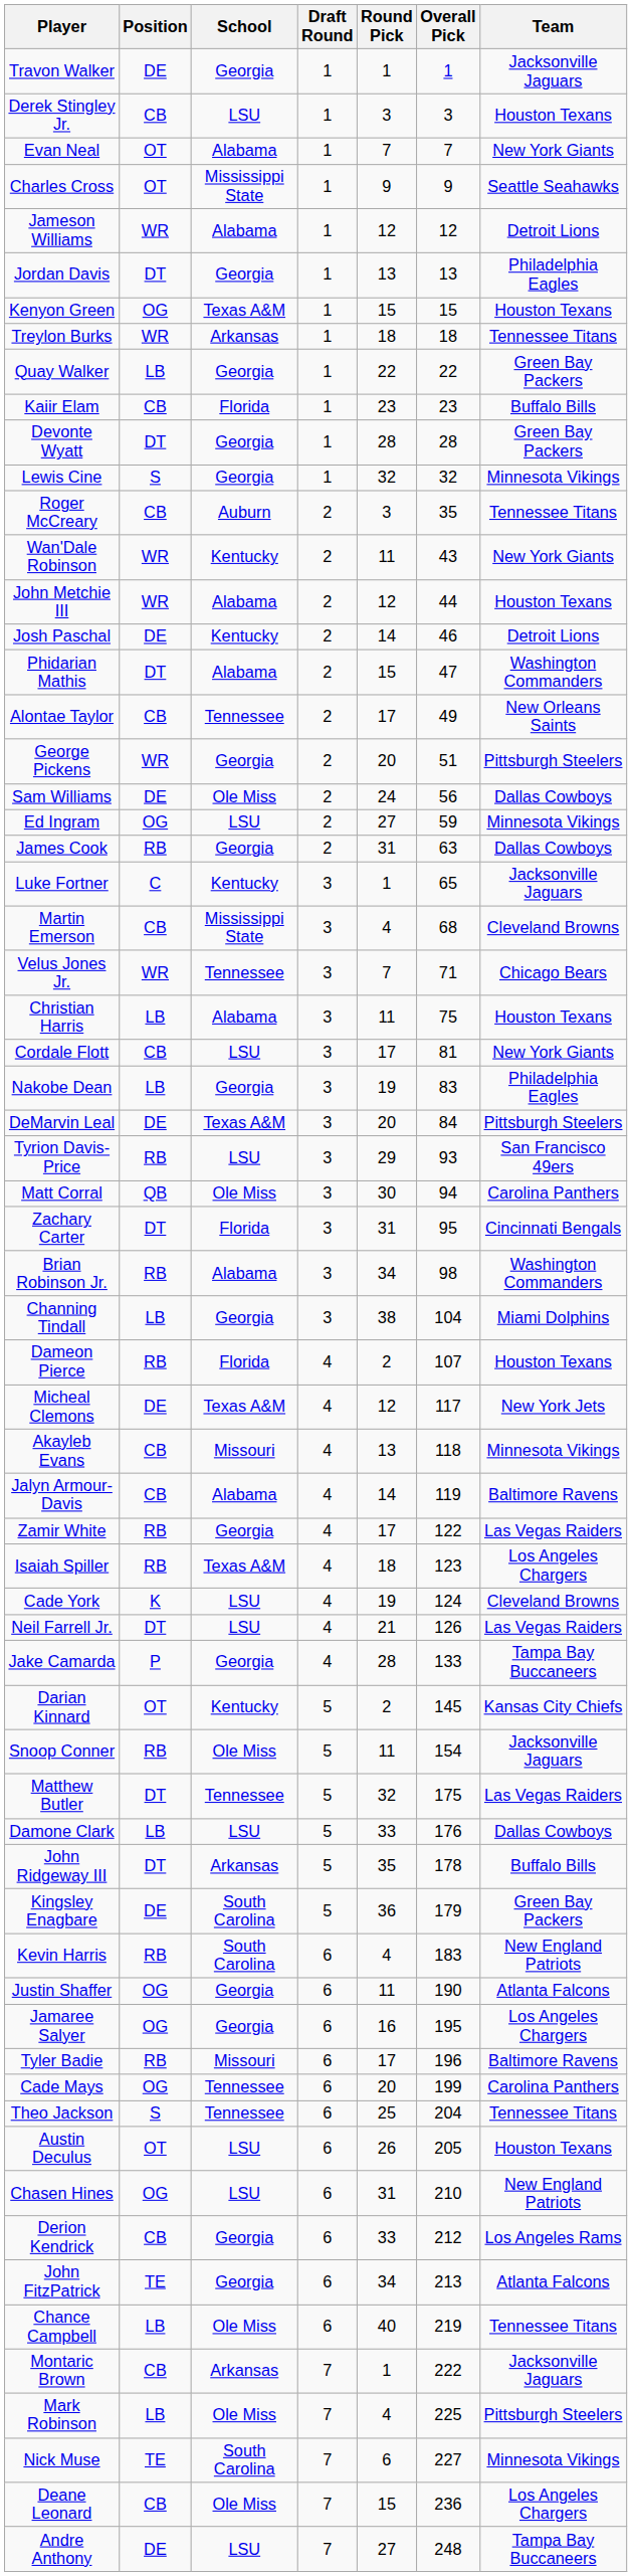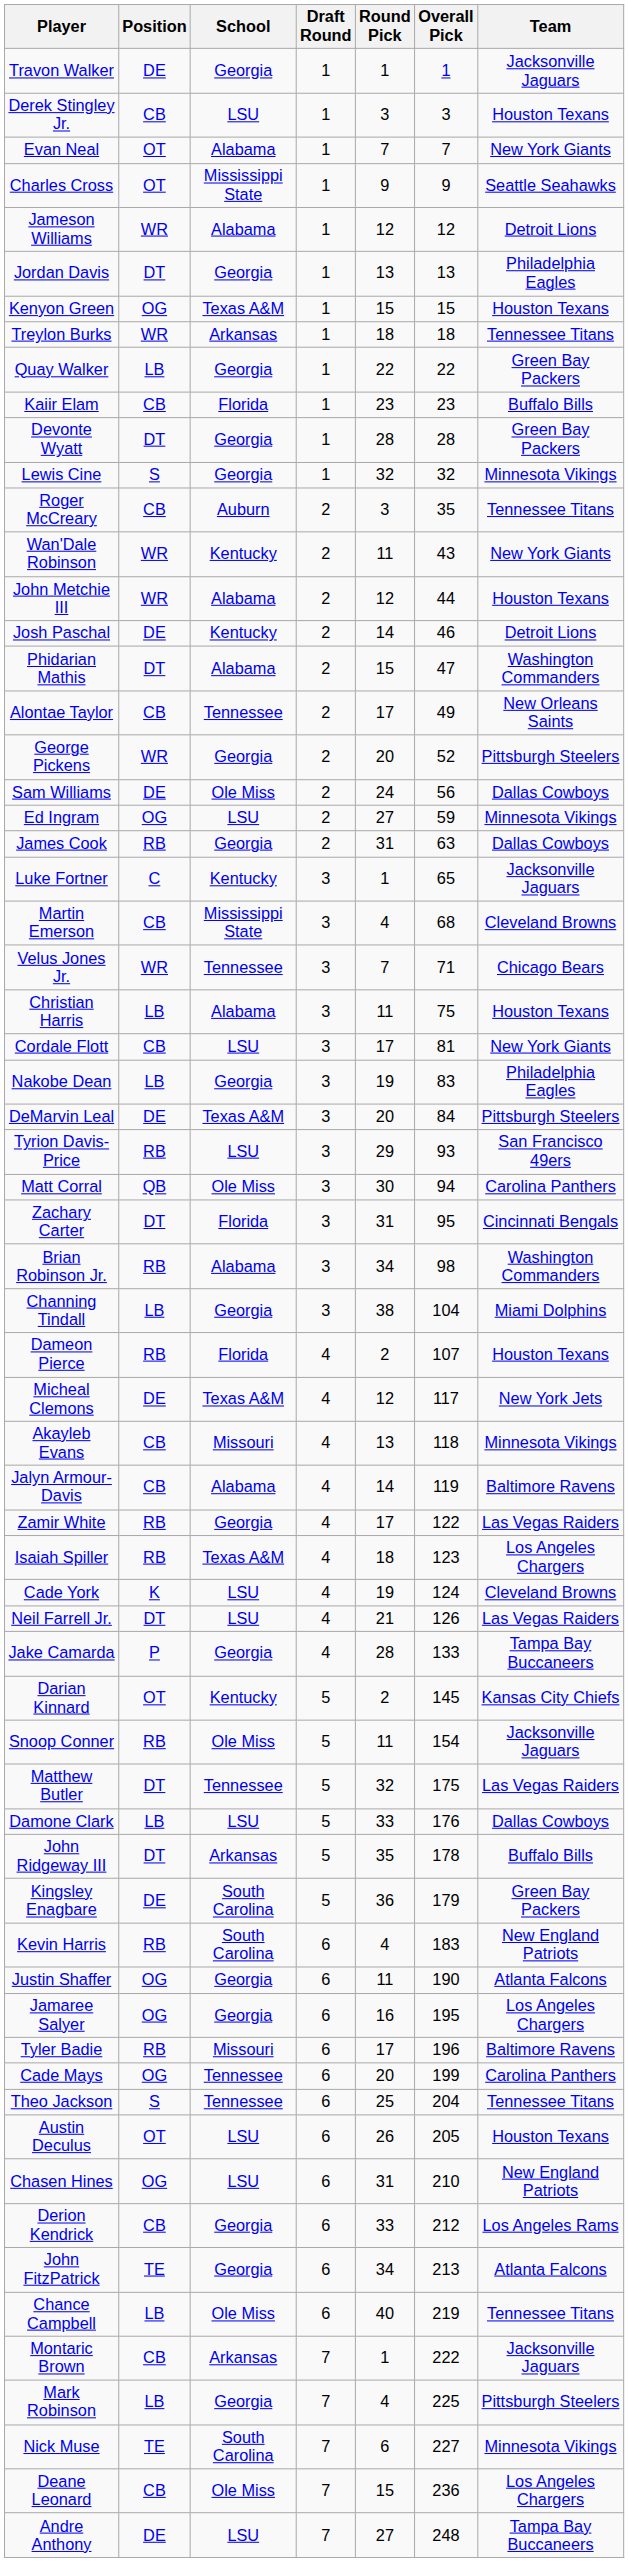 <table class="wikitable sortable" border="1" style="text-align: center;">
 <tr>
 <th>Player</th>
 <th>Position</th>
 <th>School</th>
 <th>Draft<br>Round</th>
 <th>Round<br>Pick</th>
 <th>Overall<br>Pick</th>
 <th>Team</th>
 </tr>
 <tr>
 <td><a href='#'>Travon Walker</a></td>
 <td><a href='#'>DE</a></td>
 <td><a href='#'>Georgia</a></td>
 <td>1</td>
 <td>1</td>
 <td><a href='#'>1</a></td>
 <td><a href='#'>Jacksonville Jaguars</a></td>
 </tr>
 <tr>
 <td><a href='#'>Derek Stingley Jr.</a></td>
 <td><a href='#'>CB</a></td>
 <td><a href='#'>LSU</a></td>
 <td>1</td>
 <td>3</td>
 <td>3</td>
 <td><a href='#'>Houston Texans</a></td>
 </tr>
 <tr>
 <td><a href='#'>Evan Neal</a></td>
 <td><a href='#'>OT</a></td>
 <td><a href='#'>Alabama</a></td>
 <td>1</td>
 <td>7</td>
 <td>7</td>
 <td><a href='#'>New York Giants</a></td>
 </tr>
 <tr>
 <td><a href='#'>Charles Cross</a></td>
 <td><a href='#'>OT</a></td>
 <td><a href='#'>Mississippi State</a></td>
 <td>1</td>
 <td>9</td>
 <td>9</td>
 <td><a href='#'>Seattle Seahawks</a></td>
 </tr>
 <tr>
 <td><a href='#'>Jameson Williams</a></td>
 <td><a href='#'>WR</a></td>
 <td><a href='#'>Alabama</a></td>
 <td>1</td>
 <td>12</td>
 <td>12</td>
 <td><a href='#'>Detroit Lions</a></td>
 </tr>
 <tr>
 <td><a href='#'>Jordan Davis</a></td>
 <td><a href='#'>DT</a></td>
 <td><a href='#'>Georgia</a></td>
 <td>1</td>
 <td>13</td>
 <td>13</td>
 <td><a href='#'>Philadelphia Eagles</a></td>
 </tr>
 <tr>
 <td><a href='#'>Kenyon Green</a></td>
 <td><a href='#'>OG</a></td>
 <td><a href='#'>Texas A&M</a></td>
 <td>1</td>
 <td>15</td>
 <td>15</td>
 <td><a href='#'>Houston Texans</a></td>
 </tr>
 <tr>
 <td><a href='#'>Treylon Burks</a></td>
 <td><a href='#'>WR</a></td>
 <td><a href='#'>Arkansas</a></td>
 <td>1</td>
 <td>18</td>
 <td>18</td>
 <td><a href='#'>Tennessee Titans</a></td>
 </tr>
 <tr>
 <td><a href='#'>Quay Walker</a></td>
 <td><a href='#'>LB</a></td>
 <td><a href='#'>Georgia</a></td>
 <td>1</td>
 <td>22</td>
 <td>22</td>
 <td><a href='#'>Green Bay Packers</a></td>
 </tr>
 <tr>
 <td><a href='#'>Kaiir Elam</a></td>
 <td><a href='#'>CB</a></td>
 <td><a href='#'>Florida</a></td>
 <td>1</td>
 <td>23</td>
 <td>23</td>
 <td><a href='#'>Buffalo Bills</a></td>
 </tr>
 <tr>
 <td><a href='#'>Devonte Wyatt</a></td>
 <td><a href='#'>DT</a></td>
 <td><a href='#'>Georgia</a></td>
 <td>1</td>
 <td>28</td>
 <td>28</td>
 <td><a href='#'>Green Bay Packers</a></td>
 </tr>
 <tr>
 <td><a href='#'>Lewis Cine</a></td>
 <td><a href='#'>S</a></td>
 <td><a href='#'>Georgia</a></td>
 <td>1</td>
 <td>32</td>
 <td>32</td>
 <td><a href='#'>Minnesota Vikings</a></td>
 </tr>
 <tr>
 <td><a href='#'>Roger McCreary</a></td>
 <td><a href='#'>CB</a></td>
 <td><a href='#'>Auburn</a></td>
 <td>2</td>
 <td>3</td>
 <td>35</td>
 <td><a href='#'>Tennessee Titans</a></td>
 </tr>
 <tr>
 <td><a href='#'>Wan'Dale Robinson</a></td>
 <td><a href='#'>WR</a></td>
 <td><a href='#'>Kentucky</a></td>
 <td>2</td>
 <td>11</td>
 <td>43</td>
 <td><a href='#'>New York Giants</a></td>
 </tr>
 <tr>
 <td><a href='#'>John Metchie III</a></td>
 <td><a href='#'>WR</a></td>
 <td><a href='#'>Alabama</a></td>
 <td>2</td>
 <td>12</td>
 <td>44</td>
 <td><a href='#'>Houston Texans</a></td>
 </tr>
 <tr>
 <td><a href='#'>Josh Paschal</a></td>
 <td><a href='#'>DE</a></td>
 <td><a href='#'>Kentucky</a></td>
 <td>2</td>
 <td>14</td>
 <td>46</td>
 <td><a href='#'>Detroit Lions</a></td>
 </tr>
 <tr>
 <td><a href='#'>Phidarian Mathis</a></td>
 <td><a href='#'>DT</a></td>
 <td><a href='#'>Alabama</a></td>
 <td>2</td>
 <td>15</td>
 <td>47</td>
 <td><a href='#'>Washington Commanders</a></td>
 </tr>
 <tr>
 <td><a href='#'>Alontae Taylor</a></td>
 <td><a href='#'>CB</a></td>
 <td><a href='#'>Tennessee</a></td>
 <td>2</td>
 <td>17</td>
 <td>49</td>
 <td><a href='#'>New Orleans Saints</a></td>
 </tr>
 <tr>
 <td><a href='#'>George Pickens</a></td>
 <td><a href='#'>WR</a></td>
 <td><a href='#'>Georgia</a></td>
 <td>2</td>
 <td>20</td>
-<td>51</td>
+<td>52</td>
 <td><a href='#'>Pittsburgh Steelers</a></td>
 </tr>
 <tr>
 <td><a href='#'>Sam Williams</a></td>
 <td><a href='#'>DE</a></td>
 <td><a href='#'>Ole Miss</a></td>
 <td>2</td>
 <td>24</td>
 <td>56</td>
 <td><a href='#'>Dallas Cowboys</a></td>
 </tr>
 <tr>
 <td><a href='#'>Ed Ingram</a></td>
 <td><a href='#'>OG</a></td>
 <td><a href='#'>LSU</a></td>
 <td>2</td>
 <td>27</td>
 <td>59</td>
 <td><a href='#'>Minnesota Vikings</a></td>
 </tr>
 <tr>
 <td><a href='#'>James Cook</a></td>
 <td><a href='#'>RB</a></td>
 <td><a href='#'>Georgia</a></td>
 <td>2</td>
 <td>31</td>
 <td>63</td>
 <td><a href='#'>Dallas Cowboys</a></td>
 </tr>
 <tr>
 <td><a href='#'>Luke Fortner</a></td>
 <td><a href='#'>C</a></td>
 <td><a href='#'>Kentucky</a></td>
 <td>3</td>
 <td>1</td>
 <td>65</td>
 <td><a href='#'>Jacksonville Jaguars</a></td>
 </tr>
 <tr>
 <td><a href='#'>Martin Emerson</a></td>
 <td><a href='#'>CB</a></td>
 <td><a href='#'>Mississippi State</a></td>
 <td>3</td>
 <td>4</td>
 <td>68</td>
 <td><a href='#'>Cleveland Browns</a></td>
 </tr>
 <tr>
 <td><a href='#'>Velus Jones Jr.</a></td>
 <td><a href='#'>WR</a></td>
 <td><a href='#'>Tennessee</a></td>
 <td>3</td>
 <td>7</td>
 <td>71</td>
 <td><a href='#'>Chicago Bears</a></td>
 </tr>
 <tr>
 <td><a href='#'>Christian Harris</a></td>
 <td><a href='#'>LB</a></td>
 <td><a href='#'>Alabama</a></td>
 <td>3</td>
 <td>11</td>
 <td>75</td>
 <td><a href='#'>Houston Texans</a></td>
 </tr>
 <tr>
 <td><a href='#'>Cordale Flott</a></td>
 <td><a href='#'>CB</a></td>
 <td><a href='#'>LSU</a></td>
 <td>3</td>
 <td>17</td>
 <td>81</td>
 <td><a href='#'>New York Giants</a></td>
 </tr>
 <tr>
 <td><a href='#'>Nakobe Dean</a></td>
 <td><a href='#'>LB</a></td>
 <td><a href='#'>Georgia</a></td>
 <td>3</td>
 <td>19</td>
 <td>83</td>
 <td><a href='#'>Philadelphia Eagles</a></td>
 </tr>
 <tr>
 <td><a href='#'>DeMarvin Leal</a></td>
 <td><a href='#'>DE</a></td>
 <td><a href='#'>Texas A&M</a></td>
 <td>3</td>
 <td>20</td>
 <td>84</td>
 <td><a href='#'>Pittsburgh Steelers</a></td>
 </tr>
 <tr>
 <td><a href='#'>Tyrion Davis-Price</a></td>
 <td><a href='#'>RB</a></td>
 <td><a href='#'>LSU</a></td>
 <td>3</td>
 <td>29</td>
 <td>93</td>
 <td><a href='#'>San Francisco 49ers</a></td>
 </tr>
 <tr>
 <td><a href='#'>Matt Corral</a></td>
 <td><a href='#'>QB</a></td>
 <td><a href='#'>Ole Miss</a></td>
 <td>3</td>
 <td>30</td>
 <td>94</td>
 <td><a href='#'>Carolina Panthers</a></td>
 </tr>
 <tr>
 <td><a href='#'>Zachary Carter</a></td>
 <td><a href='#'>DT</a></td>
 <td><a href='#'>Florida</a></td>
 <td>3</td>
 <td>31</td>
 <td>95</td>
 <td><a href='#'>Cincinnati Bengals</a></td>
 </tr>
 <tr>
 <td><a href='#'>Brian Robinson Jr.</a></td>
 <td><a href='#'>RB</a></td>
 <td><a href='#'>Alabama</a></td>
 <td>3</td>
 <td>34</td>
 <td>98</td>
 <td><a href='#'>Washington Commanders</a></td>
 </tr>
 <tr>
 <td><a href='#'>Channing Tindall</a></td>
 <td><a href='#'>LB</a></td>
 <td><a href='#'>Georgia</a></td>
 <td>3</td>
 <td>38</td>
 <td>104</td>
 <td><a href='#'>Miami Dolphins</a></td>
 </tr>
 <tr>
 <td><a href='#'>Dameon Pierce</a></td>
 <td><a href='#'>RB</a></td>
 <td><a href='#'>Florida</a></td>
 <td>4</td>
 <td>2</td>
 <td>107</td>
 <td><a href='#'>Houston Texans</a></td>
 </tr>
 <tr>
 <td><a href='#'>Micheal Clemons</a></td>
 <td><a href='#'>DE</a></td>
 <td><a href='#'>Texas A&M</a></td>
 <td>4</td>
 <td>12</td>
 <td>117</td>
 <td><a href='#'>New York Jets</a></td>
 </tr>
 <tr>
 <td><a href='#'>Akayleb Evans</a></td>
 <td><a href='#'>CB</a></td>
 <td><a href='#'>Missouri</a></td>
 <td>4</td>
 <td>13</td>
 <td>118</td>
 <td><a href='#'>Minnesota Vikings</a></td>
 </tr>
 <tr>
 <td><a href='#'>Jalyn Armour-Davis</a></td>
 <td><a href='#'>CB</a></td>
 <td><a href='#'>Alabama</a></td>
 <td>4</td>
 <td>14</td>
 <td>119</td>
 <td><a href='#'>Baltimore Ravens</a></td>
 </tr>
 <tr>
 <td><a href='#'>Zamir White</a></td>
 <td><a href='#'>RB</a></td>
 <td><a href='#'>Georgia</a></td>
 <td>4</td>
 <td>17</td>
 <td>122</td>
 <td><a href='#'>Las Vegas Raiders</a></td>
 </tr>
 <tr>
 <td><a href='#'>Isaiah Spiller</a></td>
 <td><a href='#'>RB</a></td>
 <td><a href='#'>Texas A&M</a></td>
 <td>4</td>
 <td>18</td>
 <td>123</td>
 <td><a href='#'>Los Angeles Chargers</a></td>
 </tr>
 <tr>
 <td><a href='#'>Cade York</a></td>
 <td><a href='#'>K</a></td>
 <td><a href='#'>LSU</a></td>
 <td>4</td>
 <td>19</td>
 <td>124</td>
 <td><a href='#'>Cleveland Browns</a></td>
 </tr>
 <tr>
 <td><a href='#'>Neil Farrell Jr.</a></td>
 <td><a href='#'>DT</a></td>
 <td><a href='#'>LSU</a></td>
 <td>4</td>
 <td>21</td>
 <td>126</td>
 <td><a href='#'>Las Vegas Raiders</a></td>
 </tr>
 <tr>
 <td><a href='#'>Jake Camarda</a></td>
 <td><a href='#'>P</a></td>
 <td><a href='#'>Georgia</a></td>
 <td>4</td>
 <td>28</td>
 <td>133</td>
 <td><a href='#'>Tampa Bay Buccaneers</a></td>
 </tr>
 <tr>
 <td><a href='#'>Darian Kinnard</a></td>
 <td><a href='#'>OT</a></td>
 <td><a href='#'>Kentucky</a></td>
 <td>5</td>
 <td>2</td>
 <td>145</td>
 <td><a href='#'>Kansas City Chiefs</a></td>
 </tr>
 <tr>
 <td><a href='#'>Snoop Conner</a></td>
 <td><a href='#'>RB</a></td>
 <td><a href='#'>Ole Miss</a></td>
 <td>5</td>
 <td>11</td>
 <td>154</td>
 <td><a href='#'>Jacksonville Jaguars</a></td>
 </tr>
 <tr>
 <td><a href='#'>Matthew Butler</a></td>
 <td><a href='#'>DT</a></td>
 <td><a href='#'>Tennessee</a></td>
 <td>5</td>
 <td>32</td>
 <td>175</td>
 <td><a href='#'>Las Vegas Raiders</a></td>
 </tr>
 <tr>
 <td><a href='#'>Damone Clark</a></td>
 <td><a href='#'>LB</a></td>
 <td><a href='#'>LSU</a></td>
 <td>5</td>
 <td>33</td>
 <td>176</td>
 <td><a href='#'>Dallas Cowboys</a></td>
 </tr>
 <tr>
 <td><a href='#'>John Ridgeway III</a></td>
 <td><a href='#'>DT</a></td>
 <td><a href='#'>Arkansas</a></td>
 <td>5</td>
 <td>35</td>
 <td>178</td>
 <td><a href='#'>Buffalo Bills</a></td>
 </tr>
 <tr>
 <td><a href='#'>Kingsley Enagbare</a></td>
 <td><a href='#'>DE</a></td>
 <td><a href='#'>South Carolina</a></td>
 <td>5</td>
 <td>36</td>
 <td>179</td>
 <td><a href='#'>Green Bay Packers</a></td>
 </tr>
 <tr>
 <td><a href='#'>Kevin Harris</a></td>
 <td><a href='#'>RB</a></td>
 <td><a href='#'>South Carolina</a></td>
 <td>6</td>
 <td>4</td>
 <td>183</td>
 <td><a href='#'>New England Patriots</a></td>
 </tr>
 <tr>
 <td><a href='#'>Justin Shaffer</a></td>
 <td><a href='#'>OG</a></td>
 <td><a href='#'>Georgia</a></td>
 <td>6</td>
 <td>11</td>
 <td>190</td>
 <td><a href='#'>Atlanta Falcons</a></td>
 </tr>
 <tr>
 <td><a href='#'>Jamaree Salyer</a></td>
 <td><a href='#'>OG</a></td>
 <td><a href='#'>Georgia</a></td>
 <td>6</td>
 <td>16</td>
 <td>195</td>
 <td><a href='#'>Los Angeles Chargers</a></td>
 </tr>
 <tr>
 <td><a href='#'>Tyler Badie</a></td>
 <td><a href='#'>RB</a></td>
 <td><a href='#'>Missouri</a></td>
 <td>6</td>
 <td>17</td>
 <td>196</td>
 <td><a href='#'>Baltimore Ravens</a></td>
 </tr>
 <tr>
 <td><a href='#'>Cade Mays</a></td>
 <td><a href='#'>OG</a></td>
 <td><a href='#'>Tennessee</a></td>
 <td>6</td>
 <td>20</td>
 <td>199</td>
 <td><a href='#'>Carolina Panthers</a></td>
 </tr>
 <tr>
 <td><a href='#'>Theo Jackson</a></td>
 <td><a href='#'>S</a></td>
 <td><a href='#'>Tennessee</a></td>
 <td>6</td>
 <td>25</td>
 <td>204</td>
 <td><a href='#'>Tennessee Titans</a></td>
 </tr>
 <tr>
 <td><a href='#'>Austin Deculus</a></td>
 <td><a href='#'>OT</a></td>
 <td><a href='#'>LSU</a></td>
 <td>6</td>
 <td>26</td>
 <td>205</td>
 <td><a href='#'>Houston Texans</a></td>
 </tr>
 <tr>
 <td><a href='#'>Chasen Hines</a></td>
 <td><a href='#'>OG</a></td>
 <td><a href='#'>LSU</a></td>
 <td>6</td>
 <td>31</td>
 <td>210</td>
 <td><a href='#'>New England Patriots</a></td>
 </tr>
 <tr>
 <td><a href='#'>Derion Kendrick</a></td>
 <td><a href='#'>CB</a></td>
 <td><a href='#'>Georgia</a></td>
 <td>6</td>
 <td>33</td>
 <td>212</td>
 <td><a href='#'>Los Angeles Rams</a></td>
 </tr>
 <tr>
 <td><a href='#'>John FitzPatrick</a></td>
 <td><a href='#'>TE</a></td>
 <td><a href='#'>Georgia</a></td>
 <td>6</td>
 <td>34</td>
 <td>213</td>
 <td><a href='#'>Atlanta Falcons</a></td>
 </tr>
 <tr>
 <td><a href='#'>Chance Campbell</a></td>
 <td><a href='#'>LB</a></td>
 <td><a href='#'>Ole Miss</a></td>
 <td>6</td>
 <td>40</td>
 <td>219</td>
 <td><a href='#'>Tennessee Titans</a></td>
 </tr>
 <tr>
 <td><a href='#'>Montaric Brown</a></td>
 <td><a href='#'>CB</a></td>
 <td><a href='#'>Arkansas</a></td>
 <td>7</td>
 <td>1</td>
 <td>222</td>
 <td><a href='#'>Jacksonville Jaguars</a></td>
 </tr>
 <tr>
 <td><a href='#'>Mark Robinson</a></td>
 <td><a href='#'>LB</a></td>
-<td><a href='#'>Ole Miss</a></td>
+<td><a href='#'>Georgia</a></td>
 <td>7</td>
 <td>4</td>
 <td>225</td>
 <td><a href='#'>Pittsburgh Steelers</a></td>
 </tr>
 <tr>
 <td><a href='#'>Nick Muse</a></td>
 <td><a href='#'>TE</a></td>
 <td><a href='#'>South Carolina</a></td>
 <td>7</td>
 <td>6</td>
 <td>227</td>
 <td><a href='#'>Minnesota Vikings</a></td>
 </tr>
 <tr>
 <td><a href='#'>Deane Leonard</a></td>
 <td><a href='#'>CB</a></td>
 <td><a href='#'>Ole Miss</a></td>
 <td>7</td>
 <td>15</td>
 <td>236</td>
 <td><a href='#'>Los Angeles Chargers</a></td>
 </tr>
 <tr>
 <td><a href='#'>Andre Anthony</a></td>
 <td><a href='#'>DE</a></td>
 <td><a href='#'>LSU</a></td>
 <td>7</td>
 <td>27</td>
 <td>248</td>
 <td><a href='#'>Tampa Bay Buccaneers</a></td>
 </tr>
 <tr>
 </tr>
 </table>
